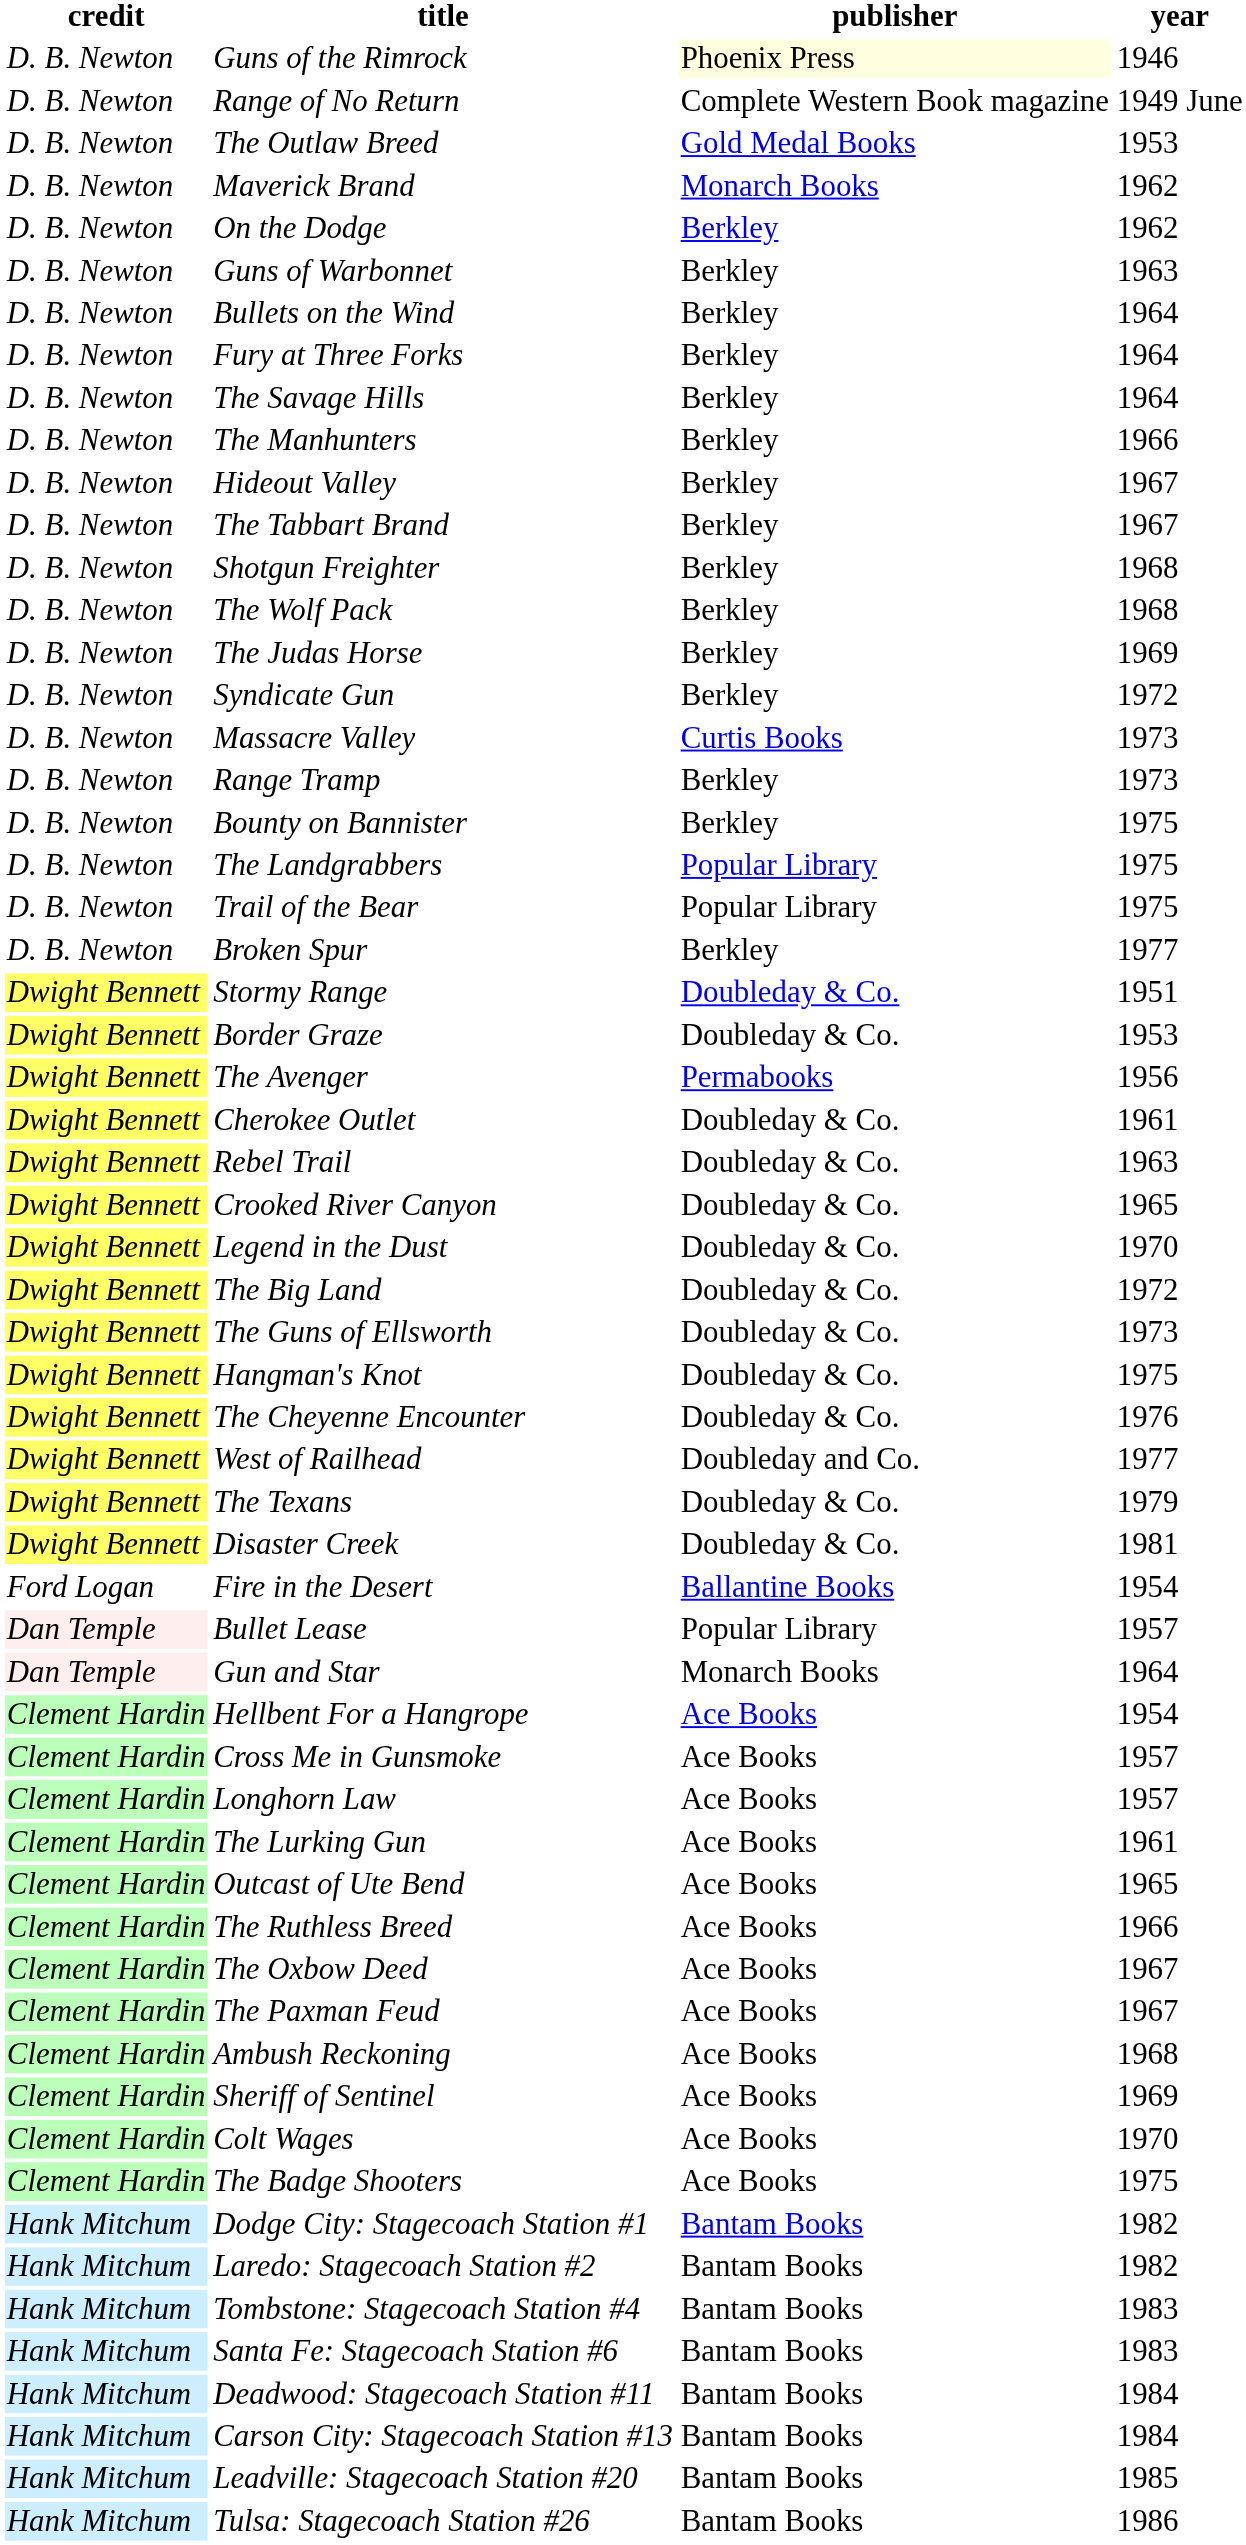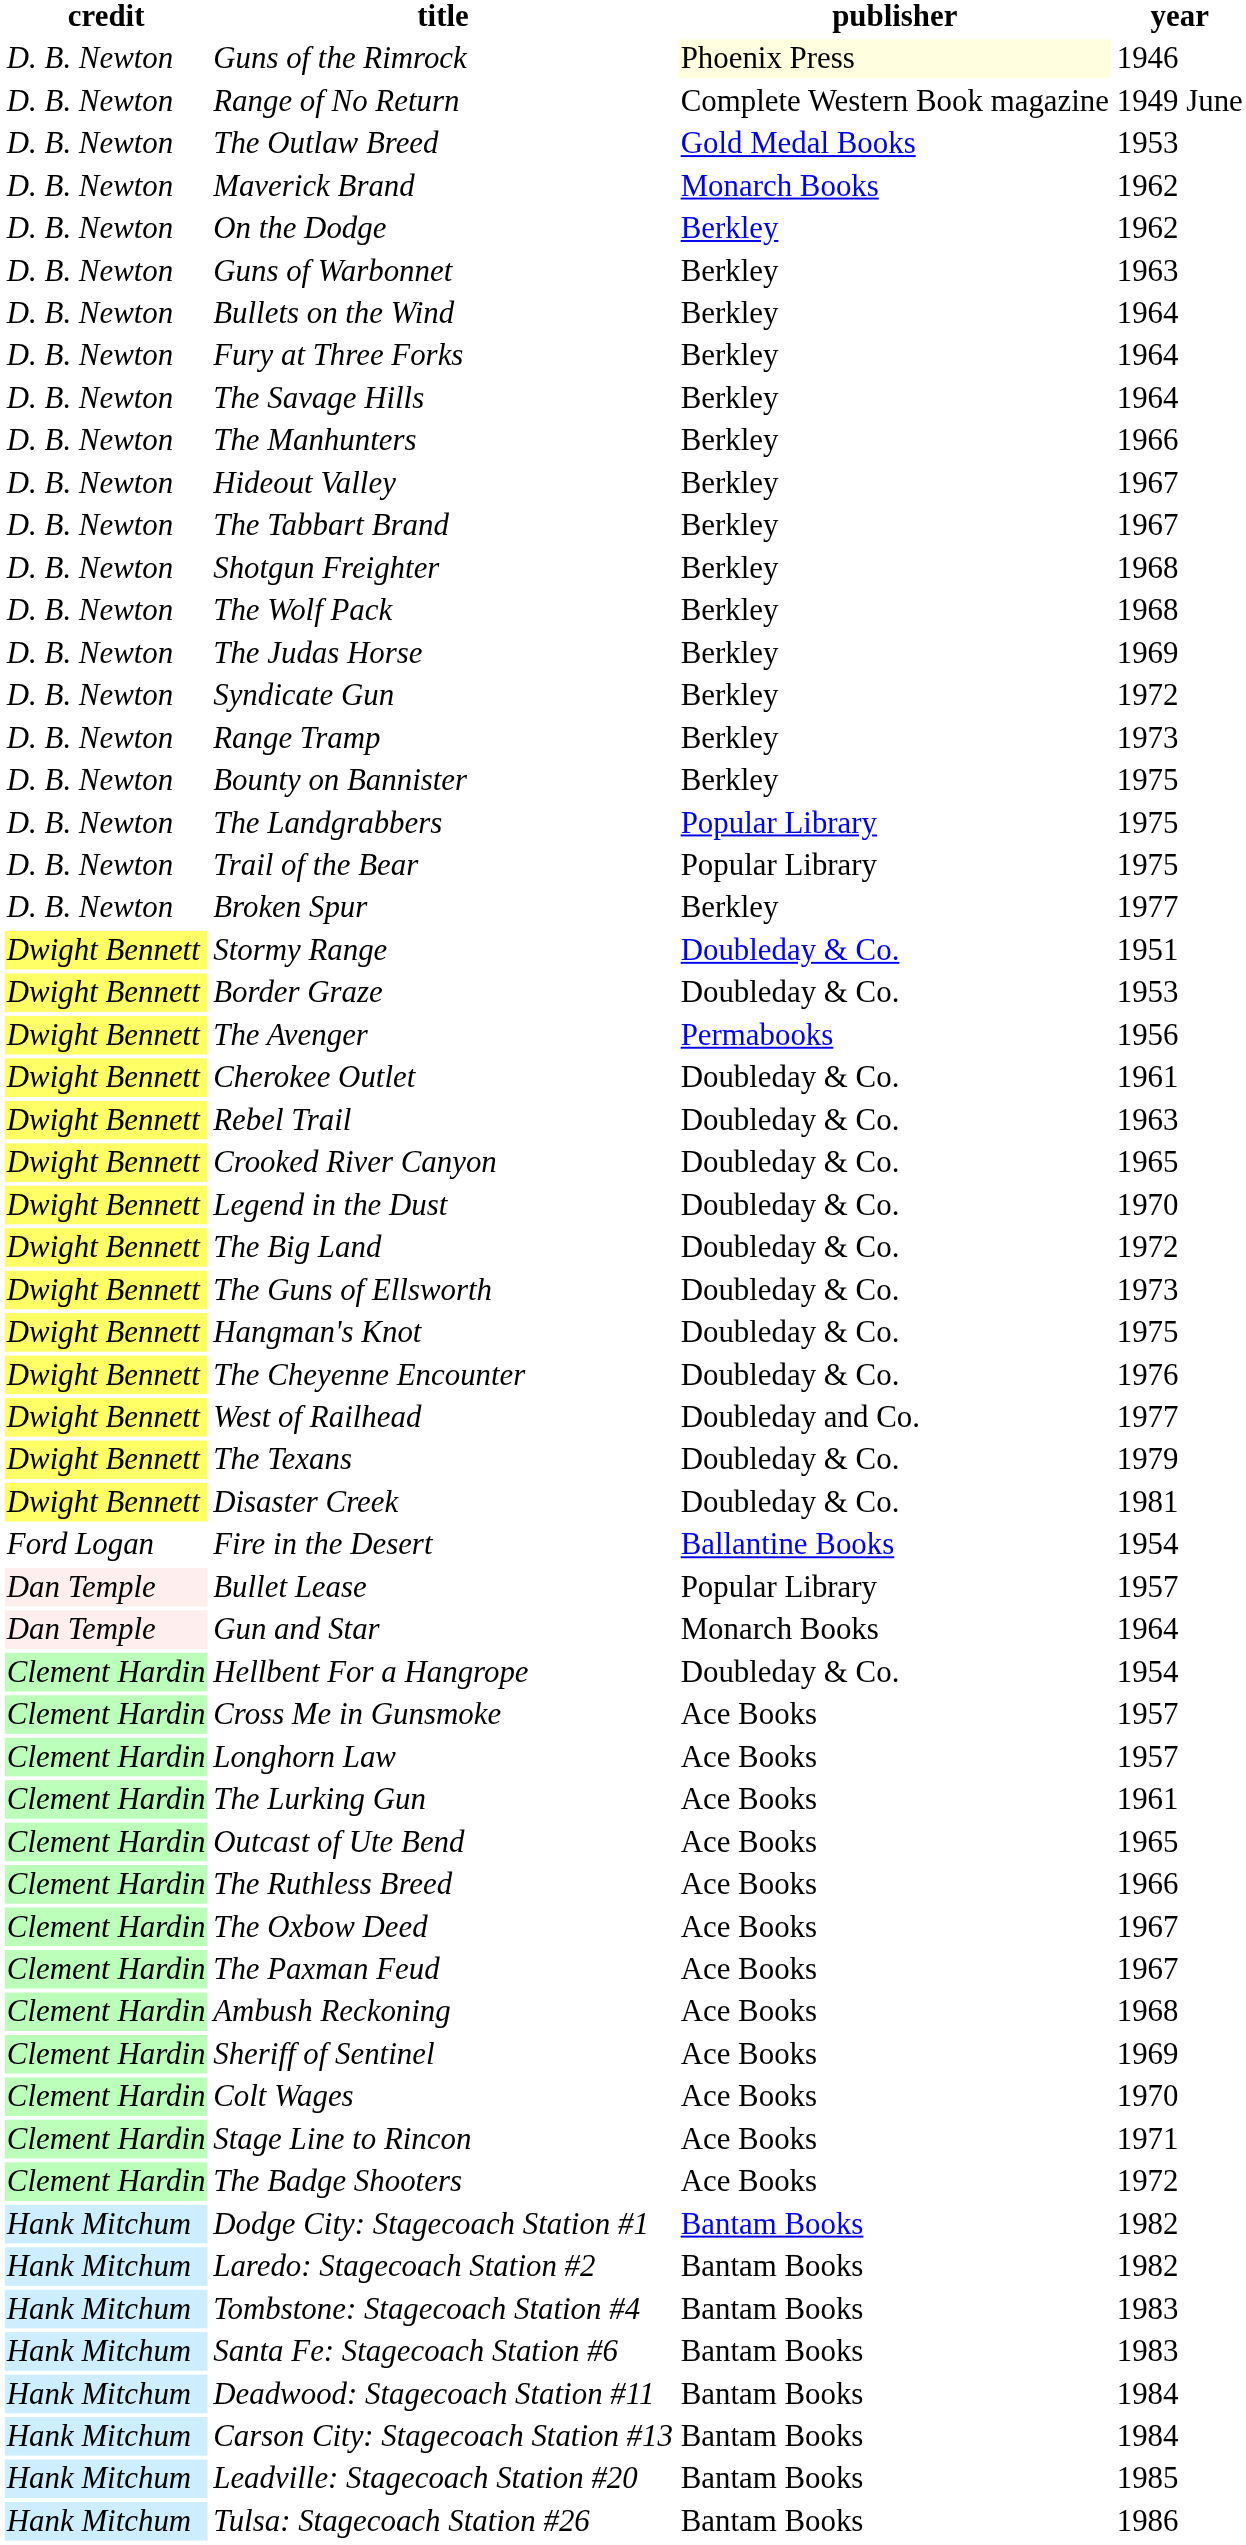 <table class="sortable sort-under-center">
 <tr>
 <th>credit</th>
 <th>title</th>
 <th>publisher</th>
 <th>year</th>
 </tr>
 <tr>
 <td><em>D. B. Newton</em></td>
 <td><em>Guns of the Rimrock</em></td>
 <td style="background: lightyellow;">Phoenix Press</td>
 <td>1946</td>
 </tr>
 <tr>
 <td><em>D. B. Newton</em></td>
 <td><em>Range of No Return</em></td>
 <td>Complete Western Book magazine</td>
 <td>1949 June</td>
 </tr>
 <tr>
 <td><em>D. B. Newton</em></td>
 <td><em>The Outlaw Breed</em></td>
 <td><a href='#'>Gold Medal Books</a></td>
 <td>1953</td>
 </tr>
 <tr>
 <td><em>D. B. Newton</em></td>
 <td><em>Maverick Brand</em></td>
 <td><a href='#'>Monarch Books</a></td>
 <td>1962</td>
 </tr>
 <tr>
 <td><em>D. B. Newton</em></td>
 <td><em>On the Dodge</em></td>
 <td><a href='#'>Berkley</a></td>
 <td>1962</td>
 </tr>
 <tr>
 <td><em>D. B. Newton</em></td>
 <td><em>Guns of Warbonnet</em></td>
 <td>Berkley</td>
 <td>1963</td>
 </tr>
 <tr>
 <td><em>D. B. Newton</em></td>
 <td><em>Bullets on the Wind</em></td>
 <td>Berkley</td>
 <td>1964</td>
 </tr>
 <tr>
 <td><em>D. B. Newton</em></td>
 <td><em>Fury at Three Forks</em></td>
 <td>Berkley</td>
 <td>1964</td>
 </tr>
 <tr>
 <td><em>D. B. Newton</em></td>
 <td><em>The Savage Hills</em></td>
 <td>Berkley</td>
 <td>1964</td>
 </tr>
 <tr>
 <td><em>D. B. Newton</em></td>
 <td><em>The Manhunters</em></td>
 <td>Berkley</td>
 <td>1966</td>
 </tr>
 <tr>
 <td><em>D. B. Newton</em></td>
 <td><em>Hideout Valley</em></td>
 <td>Berkley</td>
 <td>1967</td>
 </tr>
 <tr>
 <td><em>D. B. Newton</em></td>
 <td><em>The Tabbart Brand</em></td>
 <td>Berkley</td>
 <td>1967</td>
 </tr>
 <tr>
 <td><em>D. B. Newton</em></td>
 <td><em>Shotgun Freighter</em></td>
 <td>Berkley</td>
 <td>1968</td>
 </tr>
 <tr>
 <td><em>D. B. Newton</em></td>
 <td><em>The Wolf Pack</em></td>
 <td>Berkley</td>
 <td>1968</td>
 </tr>
 <tr>
 <td><em>D. B. Newton</em></td>
 <td><em>The Judas Horse</em></td>
 <td>Berkley</td>
 <td>1969</td>
 </tr>
 <tr>
 <td><em>D. B. Newton</em></td>
 <td><em>Syndicate Gun</em></td>
 <td>Berkley</td>
 <td>1972</td>
-</tr>
-<tr>
-<td><em>D. B. Newton</em></td>
-<td><em>Massacre Valley</em></td>
-<td><a href='#'>Curtis Books</a></td>
-<td>1973</td>
 </tr>
 <tr>
 <td><em>D. B. Newton</em></td>
 <td><em>Range Tramp</em></td>
 <td>Berkley</td>
 <td>1973</td>
 </tr>
 <tr>
 <td><em>D. B. Newton</em></td>
 <td><em>Bounty on Bannister</em></td>
 <td>Berkley</td>
 <td>1975</td>
 </tr>
 <tr>
 <td><em>D. B. Newton</em></td>
 <td><em>The Landgrabbers</em></td>
 <td><a href='#'>Popular Library</a></td>
 <td>1975</td>
 </tr>
 <tr>
 <td><em>D. B. Newton</em></td>
 <td><em>Trail of the Bear</em></td>
 <td>Popular Library</td>
 <td>1975</td>
 </tr>
 <tr>
 <td><em>D. B. Newton</em></td>
 <td><em>Broken Spur</em></td>
 <td>Berkley</td>
 <td>1977</td>
 </tr>
 <tr>
 <td style="background:#ff6"><em>Dwight Bennett</em></td>
 <td><em>Stormy Range</em></td>
 <td><a href='#'>Doubleday & Co.</a></td>
 <td>1951</td>
 </tr>
 <tr>
 <td style="background:#ff6"><em>Dwight Bennett</em></td>
 <td><em>Border Graze</em></td>
 <td>Doubleday & Co.</td>
 <td>1953</td>
 </tr>
 <tr>
 <td style="background:#ff6"><em>Dwight Bennett</em></td>
 <td><em>The Avenger</em></td>
 <td><a href='#'>Permabooks</a></td>
 <td>1956</td>
 </tr>
 <tr>
 <td style="background:#ff6"><em>Dwight Bennett</em></td>
 <td><em>Cherokee Outlet</em></td>
 <td>Doubleday & Co.</td>
 <td>1961</td>
 </tr>
 <tr>
 <td style="background:#ff6"><em>Dwight Bennett</em></td>
 <td><em>Rebel Trail</em></td>
 <td>Doubleday & Co.</td>
 <td>1963</td>
 </tr>
 <tr>
 <td style="background:#ff6"><em>Dwight Bennett</em></td>
 <td><em>Crooked River Canyon</em></td>
 <td>Doubleday & Co.</td>
 <td>1965</td>
 </tr>
 <tr>
 <td style="background:#ff6"><em>Dwight Bennett</em></td>
 <td><em>Legend in the Dust</em></td>
 <td>Doubleday & Co.</td>
 <td>1970</td>
 </tr>
 <tr>
 <td style="background:#ff6"><em>Dwight Bennett</em></td>
 <td><em>The Big Land</em></td>
 <td>Doubleday & Co.</td>
 <td>1972</td>
 </tr>
 <tr>
 <td style="background:#ff6"><em>Dwight Bennett</em></td>
 <td><em>The Guns of Ellsworth</em></td>
 <td>Doubleday & Co.</td>
 <td>1973</td>
 </tr>
 <tr>
 <td style="background:#ff6"><em>Dwight Bennett</em></td>
 <td><em>Hangman's Knot</em></td>
 <td>Doubleday & Co.</td>
 <td>1975</td>
 </tr>
 <tr>
 <td style="background:#ff6"><em>Dwight Bennett</em></td>
 <td><em>The Cheyenne Encounter</em></td>
 <td>Doubleday & Co.</td>
 <td>1976</td>
 </tr>
 <tr>
 <td style="background:#ff6"><em>Dwight Bennett</em></td>
 <td><em>West of Railhead</em></td>
 <td>Doubleday and Co.</td>
 <td>1977</td>
 </tr>
 <tr>
 <td style="background:#ff6"><em>Dwight Bennett</em></td>
 <td><em>The Texans</em></td>
 <td>Doubleday & Co.</td>
 <td>1979</td>
 </tr>
 <tr>
 <td style="background:#ff6"><em>Dwight Bennett</em></td>
 <td><em>Disaster Creek</em></td>
 <td>Doubleday & Co.</td>
 <td>1981</td>
 </tr>
 <tr>
 <td><em>Ford Logan</em></td>
 <td><em>Fire in the Desert</em></td>
 <td><a href='#'>Ballantine Books</a></td>
 <td>1954</td>
 </tr>
 <tr>
 <td style="background:#fee"><em>Dan Temple</em></td>
 <td><em>Bullet Lease</em></td>
 <td>Popular Library</td>
 <td>1957</td>
 </tr>
 <tr>
 <td style="background:#fee"><em>Dan Temple</em></td>
 <td><em>Gun and Star</em></td>
 <td>Monarch Books</td>
 <td>1964</td>
 </tr>
 <tr>
 <td style="background:#bfb"><em>Clement Hardin</em></td>
 <td><em>Hellbent For a Hangrope</em></td>
-<td><a href='#'>Ace Books</a></td>
+<td>Doubleday & Co.</td>
 <td>1954</td>
 </tr>
 <tr>
 <td style="background:#bfb"><em>Clement Hardin</em></td>
 <td><em>Cross Me in Gunsmoke</em></td>
 <td>Ace Books</td>
 <td>1957</td>
 </tr>
 <tr>
 <td style="background:#bfb"><em>Clement Hardin</em></td>
 <td><em>Longhorn Law</em></td>
 <td>Ace Books</td>
 <td>1957</td>
 </tr>
 <tr>
 <td style="background:#bfb"><em>Clement Hardin</em></td>
 <td><em>The Lurking Gun</em></td>
 <td>Ace Books</td>
 <td>1961</td>
 </tr>
 <tr>
 <td style="background:#bfb"><em>Clement Hardin</em></td>
 <td><em>Outcast of Ute Bend</em></td>
 <td>Ace Books</td>
 <td>1965</td>
 </tr>
 <tr>
 <td style="background:#bfb"><em>Clement Hardin</em></td>
 <td><em>The Ruthless Breed</em></td>
 <td>Ace Books</td>
 <td>1966</td>
 </tr>
 <tr>
 <td style="background:#bfb"><em>Clement Hardin</em></td>
 <td><em>The Oxbow Deed</em></td>
 <td>Ace Books</td>
 <td>1967</td>
 </tr>
 <tr>
 <td style="background:#bfb"><em>Clement Hardin</em></td>
 <td><em>The Paxman Feud</em></td>
 <td>Ace Books</td>
 <td>1967</td>
 </tr>
 <tr>
 <td style="background:#bfb"><em>Clement Hardin</em></td>
 <td><em>Ambush Reckoning</em></td>
 <td>Ace Books</td>
 <td>1968</td>
 </tr>
 <tr>
 <td style="background:#bfb"><em>Clement Hardin</em></td>
 <td><em>Sheriff of Sentinel</em></td>
 <td>Ace Books</td>
 <td>1969</td>
 </tr>
 <tr>
 <td style="background:#bfb"><em>Clement Hardin</em></td>
 <td><em>Colt Wages</em></td>
 <td>Ace Books</td>
 <td>1970</td>
 </tr>
 <tr>
 <td style="background:#bfb"><em>Clement Hardin</em></td>
+<td><em>Stage Line to Rincon</em></td>
+<td>Ace Books</td>
+<td>1971</td>
+</tr>
+<tr>
+<td style="background:#bfb"><em>Clement Hardin</em></td>
 <td><em>The Badge Shooters</em></td>
 <td>Ace Books</td>
-<td>1975</td>
+<td>1972</td>
 </tr>
 <tr>
 <td style="background:#cef"><em>Hank Mitchum</em></td>
 <td><em>Dodge City: Stagecoach Station #1</em></td>
 <td><a href='#'>Bantam Books</a></td>
 <td>1982</td>
 </tr>
 <tr>
 <td style="background:#cef"><em>Hank Mitchum</em></td>
 <td><em>Laredo: Stagecoach Station #2</em></td>
 <td>Bantam Books</td>
 <td>1982</td>
 </tr>
 <tr>
 <td style="background:#cef"><em>Hank Mitchum</em></td>
 <td><em>Tombstone: Stagecoach Station #4</em></td>
 <td>Bantam Books</td>
 <td>1983</td>
 </tr>
 <tr>
 <td style="background:#cef"><em>Hank Mitchum</em></td>
 <td><em>Santa Fe: Stagecoach Station #6</em></td>
 <td>Bantam Books</td>
 <td>1983</td>
 </tr>
 <tr>
 <td style="background:#cef"><em>Hank Mitchum</em></td>
 <td><em>Deadwood: Stagecoach Station #11</em></td>
 <td>Bantam Books</td>
 <td>1984</td>
 </tr>
 <tr>
 <td style="background:#cef"><em>Hank Mitchum</em></td>
 <td><em>Carson City: Stagecoach Station #13</em></td>
 <td>Bantam Books</td>
 <td>1984</td>
 </tr>
 <tr>
 <td style="background:#cef"><em>Hank Mitchum</em></td>
 <td><em>Leadville: Stagecoach Station #20</em></td>
 <td>Bantam Books</td>
 <td>1985</td>
 </tr>
 <tr>
 <td style="background:#cef"><em>Hank Mitchum</em></td>
 <td><em>Tulsa: Stagecoach Station #26</em></td>
 <td>Bantam Books</td>
 <td>1986</td>
 </tr>
 </table>
